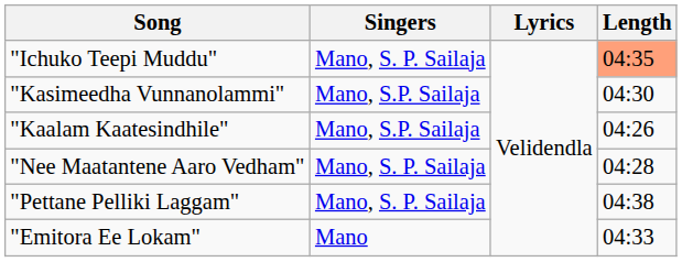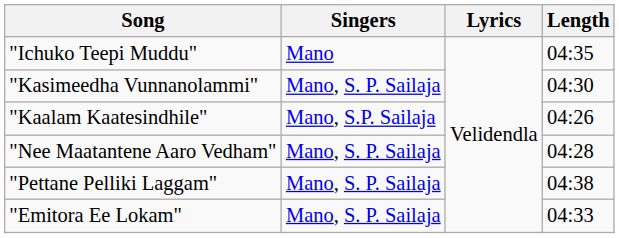 <table class="wikitable" style="font-size:100%;">
 <tr>
 <th>Song</th>
 <th>Singers</th>
 <th>Lyrics</th>
 <th>Length</th>
 </tr>
 <tr>
 <td>"Ichuko Teepi Muddu"</td>
-<td><a href='#'>Mano</a>, <a href='#'>S. P. Sailaja</a></td>
+<td><a href='#'>Mano</a></td>
 <td rowspan="6">Velidendla</td>
-<td style="background: lightsalmon;">04:35</td>
+<td>04:35</td>
 </tr>
 <tr>
 <td>"Kasimeedha Vunnanolammi"</td>
-<td><a href='#'>Mano</a>, <a href='#'>S.P. Sailaja </a></td>
+<td><a href='#'>Mano</a>, <a href='#'>S. P. Sailaja</a></td>
 <td>04:30</td>
 </tr>
 <tr>
 <td>"Kaalam Kaatesindhile"</td>
 <td><a href='#'>Mano</a>, <a href='#'>S.P. Sailaja </a></td>
 <td>04:26</td>
 </tr>
 <tr>
 <td>"Nee Maatantene Aaro Vedham"</td>
 <td><a href='#'>Mano</a>, <a href='#'>S. P. Sailaja</a></td>
 <td>04:28</td>
 </tr>
 <tr>
 <td>"Pettane Pelliki Laggam"</td>
 <td><a href='#'>Mano</a>, <a href='#'>S. P. Sailaja</a></td>
 <td>04:38</td>
 </tr>
 <tr>
 <td>"Emitora Ee Lokam"</td>
-<td><a href='#'>Mano</a></td>
+<td><a href='#'>Mano</a>, <a href='#'>S. P. Sailaja</a></td>
 <td>04:33</td>
 </tr>
 </table>
